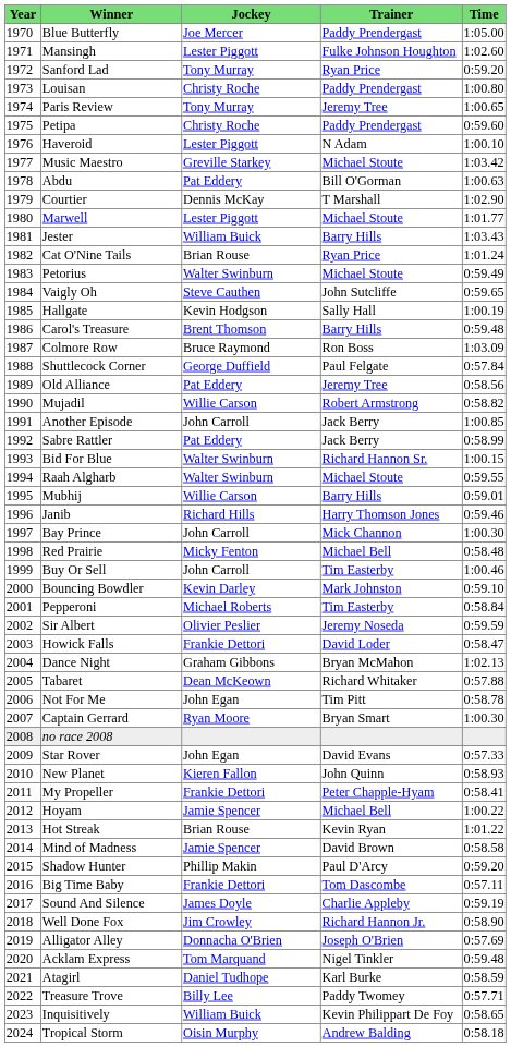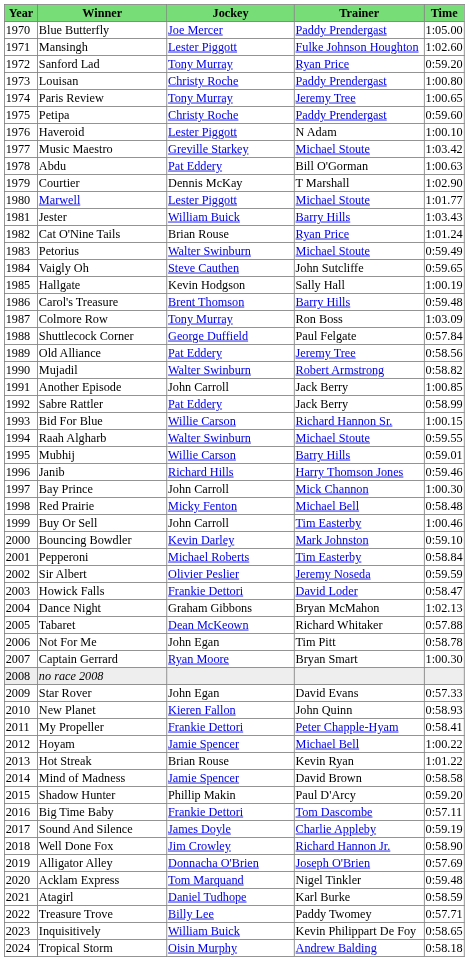 <table class = "sortable" | border="1" style="border-collapse: collapse; font-size:90%">
 <tr bgcolor="#77dd77" align="center">
 <th style="width:36px;">Year</th>
 <th style="width:149px;">Winner</th>
 <th style="width:147px;">Jockey</th>
 <th style="width:150px;">Trainer</th>
 <th>Time</th>
 </tr>
 <tr>
 <td>1970</td>
 <td>Blue Butterfly</td>
 <td><a href='#'>Joe Mercer</a></td>
 <td><a href='#'>Paddy Prendergast</a></td>
 <td>1:05.00</td>
 </tr>
 <tr>
 <td>1971</td>
 <td>Mansingh</td>
 <td><a href='#'>Lester Piggott</a></td>
 <td><a href='#'>Fulke Johnson Houghton</a></td>
 <td>1:02.60</td>
 </tr>
 <tr>
 <td>1972</td>
 <td>Sanford Lad</td>
 <td><a href='#'>Tony Murray</a></td>
 <td><a href='#'>Ryan Price</a></td>
 <td>0:59.20</td>
 </tr>
 <tr>
 <td>1973</td>
 <td>Louisan</td>
 <td><a href='#'>Christy Roche</a></td>
 <td><a href='#'>Paddy Prendergast</a></td>
 <td>1:00.80</td>
 </tr>
 <tr>
 <td>1974</td>
 <td>Paris Review</td>
 <td><a href='#'>Tony Murray</a></td>
 <td><a href='#'>Jeremy Tree</a></td>
 <td>1:00.65</td>
 </tr>
 <tr>
 <td>1975</td>
 <td>Petipa</td>
 <td><a href='#'>Christy Roche</a></td>
 <td><a href='#'>Paddy Prendergast</a></td>
 <td>0:59.60</td>
 </tr>
 <tr>
 <td>1976</td>
 <td>Haveroid</td>
 <td><a href='#'>Lester Piggott</a></td>
 <td>N Adam</td>
 <td>1:00.10</td>
 </tr>
 <tr>
 <td>1977</td>
 <td>Music Maestro</td>
 <td><a href='#'>Greville Starkey</a></td>
 <td><a href='#'>Michael Stoute</a></td>
 <td>1:03.42</td>
 </tr>
 <tr>
 <td>1978</td>
 <td>Abdu</td>
 <td><a href='#'>Pat Eddery</a></td>
 <td>Bill O'Gorman</td>
 <td>1:00.63</td>
 </tr>
 <tr>
 <td>1979</td>
 <td>Courtier</td>
 <td>Dennis McKay</td>
 <td>T Marshall</td>
 <td>1:02.90</td>
 </tr>
 <tr>
 <td>1980</td>
 <td><a href='#'>Marwell</a></td>
 <td><a href='#'>Lester Piggott</a></td>
 <td><a href='#'>Michael Stoute</a></td>
 <td>1:01.77</td>
 </tr>
 <tr>
 <td>1981</td>
 <td>Jester</td>
 <td><a href='#'>William Buick</a></td>
 <td><a href='#'>Barry Hills</a></td>
 <td>1:03.43</td>
 </tr>
 <tr>
 <td>1982</td>
 <td>Cat O'Nine Tails</td>
 <td>Brian Rouse</td>
 <td><a href='#'>Ryan Price</a></td>
 <td>1:01.24</td>
 </tr>
 <tr>
 <td>1983</td>
 <td>Petorius</td>
 <td><a href='#'>Walter Swinburn</a></td>
 <td><a href='#'>Michael Stoute</a></td>
 <td>0:59.49</td>
 </tr>
 <tr>
 <td>1984</td>
 <td>Vaigly Oh</td>
 <td><a href='#'>Steve Cauthen</a></td>
 <td>John Sutcliffe</td>
 <td>0:59.65</td>
 </tr>
 <tr>
 <td>1985</td>
 <td>Hallgate</td>
 <td>Kevin Hodgson</td>
 <td>Sally Hall</td>
 <td>1:00.19</td>
 </tr>
 <tr>
 <td>1986</td>
 <td>Carol's Treasure</td>
 <td><a href='#'>Brent Thomson</a></td>
 <td><a href='#'>Barry Hills</a></td>
 <td>0:59.48</td>
 </tr>
 <tr>
 <td>1987</td>
 <td>Colmore Row</td>
-<td>Bruce Raymond</td>
+<td><a href='#'>Tony Murray</a></td>
 <td>Ron Boss</td>
 <td>1:03.09</td>
 </tr>
 <tr>
 <td>1988</td>
 <td>Shuttlecock Corner</td>
 <td><a href='#'>George Duffield</a></td>
 <td>Paul Felgate</td>
 <td>0:57.84</td>
 </tr>
 <tr>
 <td>1989</td>
 <td>Old Alliance</td>
 <td><a href='#'>Pat Eddery</a></td>
 <td><a href='#'>Jeremy Tree</a></td>
 <td>0:58.56</td>
 </tr>
 <tr>
 <td>1990</td>
 <td>Mujadil</td>
-<td><a href='#'>Willie Carson</a></td>
+<td><a href='#'>Walter Swinburn</a></td>
 <td><a href='#'>Robert Armstrong</a></td>
 <td>0:58.82</td>
 </tr>
 <tr>
 <td>1991</td>
 <td>Another Episode</td>
 <td>John Carroll</td>
 <td>Jack Berry</td>
 <td>1:00.85</td>
 </tr>
 <tr>
 <td>1992</td>
 <td>Sabre Rattler</td>
 <td><a href='#'>Pat Eddery</a></td>
 <td>Jack Berry</td>
 <td>0:58.99</td>
 </tr>
 <tr>
 <td>1993</td>
 <td>Bid For Blue</td>
-<td><a href='#'>Walter Swinburn</a></td>
+<td><a href='#'>Willie Carson</a></td>
 <td><a href='#'>Richard Hannon Sr.</a></td>
 <td>1:00.15</td>
 </tr>
 <tr>
 <td>1994</td>
 <td>Raah Algharb</td>
 <td><a href='#'>Walter Swinburn</a></td>
 <td><a href='#'>Michael Stoute</a></td>
 <td>0:59.55</td>
 </tr>
 <tr>
 <td>1995</td>
 <td>Mubhij</td>
 <td><a href='#'>Willie Carson</a></td>
 <td><a href='#'>Barry Hills</a></td>
 <td>0:59.01</td>
 </tr>
 <tr>
 <td>1996</td>
 <td>Janib</td>
 <td><a href='#'>Richard Hills</a></td>
 <td><a href='#'>Harry Thomson Jones</a></td>
 <td>0:59.46</td>
 </tr>
 <tr>
 <td>1997</td>
 <td>Bay Prince</td>
 <td>John Carroll</td>
 <td><a href='#'>Mick Channon</a></td>
 <td>1:00.30</td>
 </tr>
 <tr>
 <td>1998</td>
 <td>Red Prairie</td>
 <td><a href='#'>Micky Fenton</a></td>
 <td><a href='#'>Michael Bell</a></td>
 <td>0:58.48</td>
 </tr>
 <tr>
 <td>1999</td>
 <td>Buy Or Sell</td>
 <td>John Carroll</td>
 <td><a href='#'>Tim Easterby</a></td>
 <td>1:00.46</td>
 </tr>
 <tr>
 <td>2000</td>
 <td>Bouncing Bowdler</td>
 <td><a href='#'>Kevin Darley</a></td>
 <td><a href='#'>Mark Johnston</a></td>
 <td>0:59.10</td>
 </tr>
 <tr>
 <td>2001</td>
 <td>Pepperoni</td>
 <td><a href='#'>Michael Roberts</a></td>
 <td><a href='#'>Tim Easterby</a></td>
 <td>0:58.84</td>
 </tr>
 <tr>
 <td>2002</td>
 <td>Sir Albert</td>
 <td><a href='#'>Olivier Peslier</a></td>
 <td><a href='#'>Jeremy Noseda</a></td>
 <td>0:59.59</td>
 </tr>
 <tr>
 <td>2003</td>
 <td>Howick Falls</td>
 <td><a href='#'>Frankie Dettori</a></td>
 <td><a href='#'>David Loder</a></td>
 <td>0:58.47</td>
 </tr>
 <tr>
 <td>2004</td>
 <td>Dance Night</td>
 <td>Graham Gibbons</td>
 <td>Bryan McMahon</td>
 <td>1:02.13</td>
 </tr>
 <tr>
 <td>2005</td>
 <td>Tabaret</td>
 <td><a href='#'>Dean McKeown</a></td>
 <td>Richard Whitaker</td>
 <td>0:57.88</td>
 </tr>
 <tr>
 <td>2006</td>
 <td>Not For Me</td>
 <td>John Egan</td>
 <td>Tim Pitt</td>
 <td>0:58.78</td>
 </tr>
 <tr>
 <td>2007</td>
 <td>Captain Gerrard</td>
 <td><a href='#'>Ryan Moore</a></td>
 <td>Bryan Smart</td>
 <td>1:00.30</td>
 </tr>
 <tr bgcolor="#eeeeee">
 <td><span>2008</span></td>
 <td><em>no race 2008</em> </td>
 <td></td>
 <td></td>
 <td></td>
 </tr>
 <tr>
 <td>2009</td>
 <td>Star Rover</td>
 <td>John Egan</td>
 <td>David Evans</td>
 <td>0:57.33</td>
 </tr>
 <tr>
 <td>2010</td>
 <td>New Planet</td>
 <td><a href='#'>Kieren Fallon</a></td>
 <td>John Quinn</td>
 <td>0:58.93</td>
 </tr>
 <tr>
 <td>2011</td>
 <td>My Propeller</td>
 <td><a href='#'>Frankie Dettori</a></td>
 <td><a href='#'>Peter Chapple-Hyam</a></td>
 <td>0:58.41</td>
 </tr>
 <tr>
 <td>2012</td>
 <td>Hoyam</td>
 <td><a href='#'>Jamie Spencer</a></td>
 <td><a href='#'>Michael Bell</a></td>
 <td>1:00.22</td>
 </tr>
 <tr>
 <td>2013</td>
 <td>Hot Streak</td>
 <td>Brian Rouse</td>
 <td>Kevin Ryan</td>
 <td>1:01.22</td>
 </tr>
 <tr>
 <td>2014</td>
 <td>Mind of Madness</td>
 <td><a href='#'>Jamie Spencer</a></td>
 <td>David Brown</td>
 <td>0:58.58</td>
 </tr>
 <tr>
 <td>2015</td>
 <td>Shadow Hunter</td>
 <td>Phillip Makin</td>
 <td>Paul D'Arcy</td>
 <td>0:59.20</td>
 </tr>
 <tr>
 <td>2016</td>
 <td>Big Time Baby</td>
 <td><a href='#'>Frankie Dettori</a></td>
 <td><a href='#'>Tom Dascombe</a></td>
 <td>0:57.11</td>
 </tr>
 <tr>
 <td>2017</td>
 <td>Sound And Silence</td>
 <td><a href='#'>James Doyle</a></td>
 <td><a href='#'>Charlie Appleby</a></td>
 <td>0:59.19</td>
 </tr>
 <tr>
 <td>2018</td>
 <td>Well Done Fox</td>
 <td><a href='#'>Jim Crowley</a></td>
 <td><a href='#'>Richard Hannon Jr.</a></td>
 <td>0:58.90</td>
 </tr>
 <tr>
 <td>2019</td>
 <td>Alligator Alley</td>
 <td><a href='#'>Donnacha O'Brien</a></td>
 <td><a href='#'>Joseph O'Brien</a></td>
 <td>0:57.69</td>
 </tr>
 <tr>
 <td>2020</td>
 <td>Acklam Express</td>
 <td><a href='#'>Tom Marquand</a></td>
 <td>Nigel Tinkler</td>
 <td>0:59.48</td>
 </tr>
 <tr>
 <td>2021</td>
 <td>Atagirl</td>
 <td><a href='#'>Daniel Tudhope</a></td>
 <td>Karl Burke</td>
 <td>0:58.59</td>
 </tr>
 <tr>
 <td>2022</td>
 <td>Treasure Trove</td>
 <td><a href='#'>Billy Lee</a></td>
 <td>Paddy Twomey</td>
 <td>0:57.71</td>
 </tr>
 <tr>
 <td>2023</td>
 <td>Inquisitively</td>
 <td><a href='#'>William Buick</a></td>
 <td>Kevin Philippart De Foy</td>
 <td>0:58.65</td>
 </tr>
 <tr>
 <td>2024</td>
 <td>Tropical Storm</td>
 <td><a href='#'>Oisin Murphy</a></td>
 <td><a href='#'>Andrew Balding</a></td>
 <td>0:58.18</td>
 </tr>
 </table>
